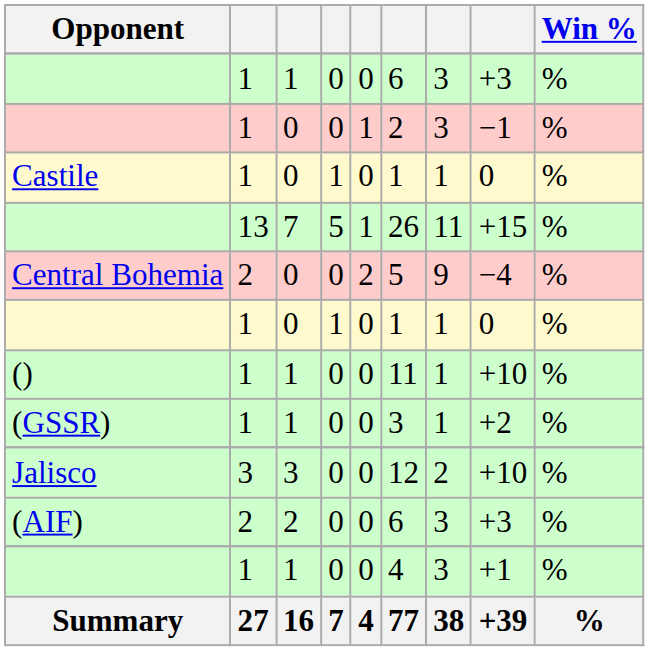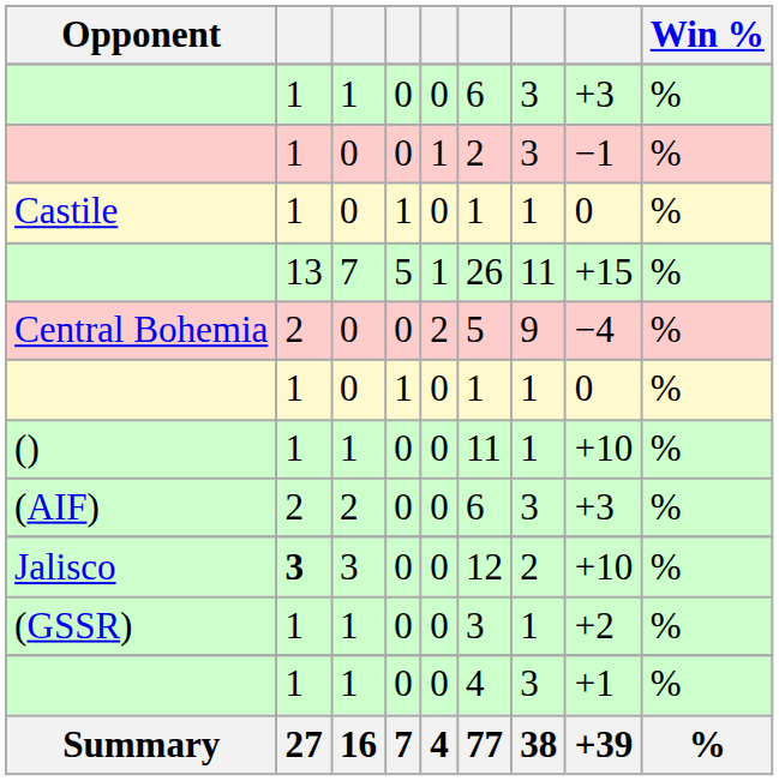 <table class="wikitable sortable collapsible collapsed style="font-size:90%; text-align: center">
 <tr>
 <th>Opponent</th>
 <th></th>
 <th></th>
 <th></th>
 <th></th>
 <th></th>
 <th></th>
 <th></th>
 <th><a href='#'>Win %</a></th>
 </tr>
 <tr bgcolor="#d0ffd0" align="center">
 </tr>
 <tr bgcolor=#CCFFCC>
 <td align="left"></td>
 <td>1</td>
 <td>1</td>
 <td>0</td>
 <td>0</td>
 <td>6</td>
 <td>3</td>
 <td>+3</td>
 <td>%</td>
 </tr>
 <tr bgcolor=#FFCCCC>
 <td align="left"></td>
 <td>1</td>
 <td>0</td>
 <td>0</td>
 <td>1</td>
 <td>2</td>
 <td>3</td>
 <td>−1</td>
 <td>%</td>
 </tr>
 <tr bgcolor=LemonChiffon>
 <td align="left"> <a href='#'>Castile</a></td>
 <td>1</td>
 <td>0</td>
 <td>1</td>
 <td>0</td>
 <td>1</td>
 <td>1</td>
 <td>0</td>
 <td>%</td>
 </tr>
 <tr bgcolor=#CCFFCC>
 <td align="left"></td>
 <td>13</td>
 <td>7</td>
 <td>5</td>
 <td>1</td>
 <td>26</td>
 <td>11</td>
 <td>+15</td>
 <td>%</td>
 </tr>
 <tr bgcolor=#FFCCCC>
 <td align="left"> <a href='#'>Central Bohemia</a></td>
 <td>2</td>
 <td>0</td>
 <td>0</td>
 <td>2</td>
 <td>5</td>
 <td>9</td>
 <td>−4</td>
 <td>%</td>
 </tr>
 <tr bgcolor=LemonChiffon>
 <td align="left"></td>
 <td>1</td>
 <td>0</td>
 <td>1</td>
 <td>0</td>
 <td>1</td>
 <td>1</td>
 <td>0</td>
 <td>%</td>
 </tr>
 <tr bgcolor=#CCFFCC>
 <td align="left"> ()</td>
 <td>1</td>
 <td>1</td>
 <td>0</td>
 <td>0</td>
 <td>11</td>
 <td>1</td>
 <td>+10</td>
 <td>%</td>
 </tr>
 <tr bgcolor=#CCFFCC>
-<td align="left"> (<a href='#'>GSSR</a>)</td>
-<td>1</td>
-<td>1</td>
+<td align="left"> (<a href='#'>AIF</a>)</td>
+<td>2</td>
+<td>2</td>
 <td>0</td>
 <td>0</td>
+<td>6</td>
 <td>3</td>
-<td>1</td>
-<td>+2</td>
+<td>+3</td>
 <td>%</td>
 </tr>
 <tr>
 </tr>
 <tr bgcolor=#CCFFCC>
 <td align="left"> <a href='#'>Jalisco</a></td>
-<td>3</td>
+<td><strong>3</strong></td>
 <td>3</td>
 <td>0</td>
 <td>0</td>
 <td>12</td>
 <td>2</td>
 <td>+10</td>
 <td>%</td>
 </tr>
 <tr bgcolor=#CCFFCC>
-<td align="left"> (<a href='#'>AIF</a>)</td>
-<td>2</td>
-<td>2</td>
+<td align="left"> (<a href='#'>GSSR</a>)</td>
+<td>1</td>
+<td>1</td>
 <td>0</td>
 <td>0</td>
-<td>6</td>
 <td>3</td>
-<td>+3</td>
+<td>1</td>
+<td>+2</td>
 <td>%</td>
 </tr>
 <tr>
 </tr>
 <tr bgcolor=#CCFFCC>
 <td align="left"></td>
 <td>1</td>
 <td>1</td>
 <td>0</td>
 <td>0</td>
 <td>4</td>
 <td>3</td>
 <td>+1</td>
 <td>%</td>
 </tr>
 <tr>
 <th align="left">Summary</th>
 <th>27</th>
 <th>16</th>
 <th>7</th>
 <th>4</th>
 <th>77</th>
 <th>38</th>
 <th>+39</th>
 <th>%</th>
 </tr>
 </table>
